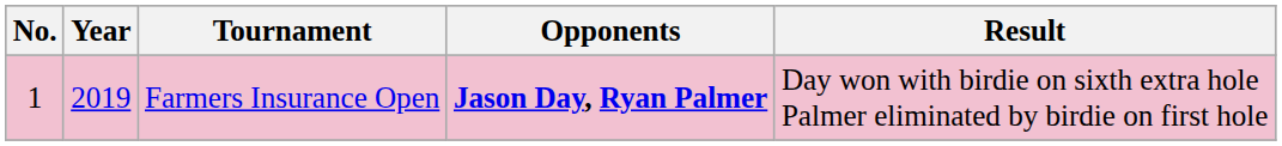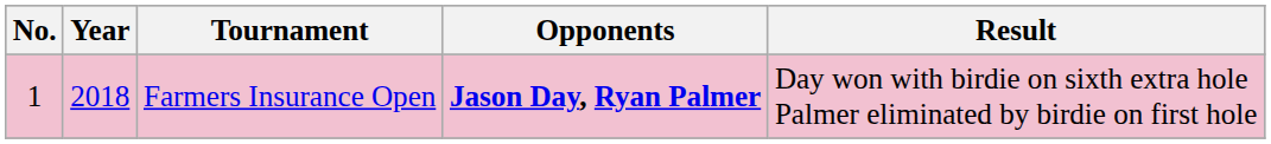 <table class="wikitable" style="font-size:95%;">
 <tr>
 <th>No.</th>
 <th>Year</th>
 <th>Tournament</th>
 <th>Opponents</th>
 <th>Result</th>
 </tr>
 <tr style="background:#F2C1D1;">
 <td align=center>1</td>
-<td><a href='#'>2019</a></td>
+<td><a href='#'>2018</a></td>
 <td><a href='#'>Farmers Insurance Open</a></td>
 <td><strong> <a href='#'>Jason Day</a>,  <a href='#'>Ryan Palmer</a></strong></td>
 <td>Day won with birdie on sixth extra hole<br>Palmer eliminated by birdie on first hole</td>
 </tr>
 </table>
